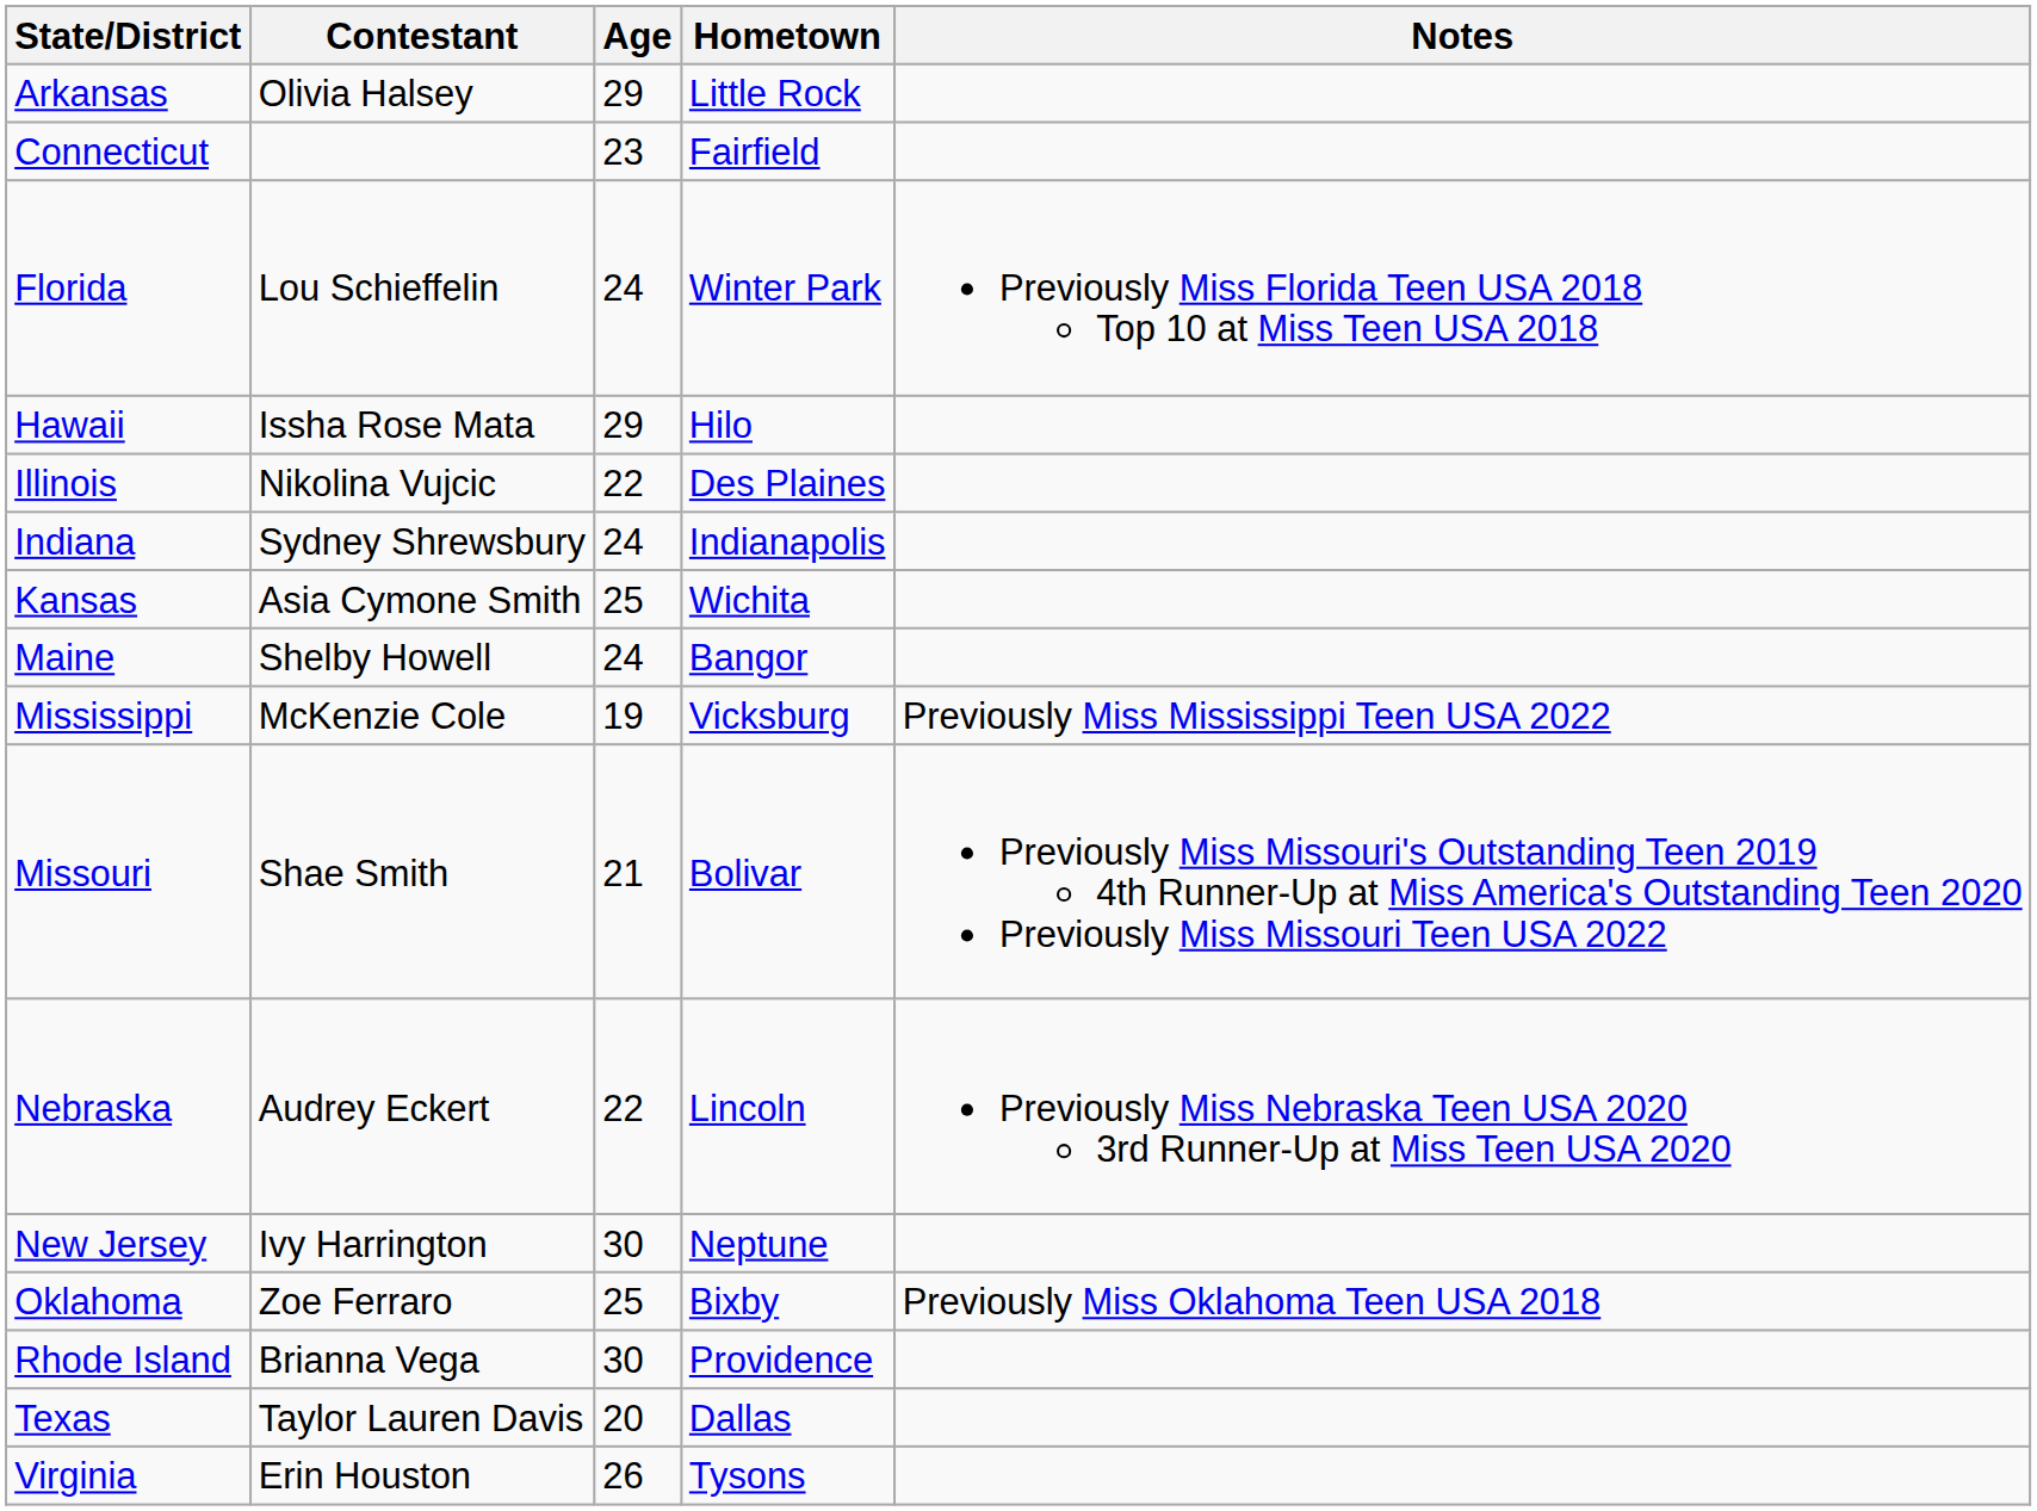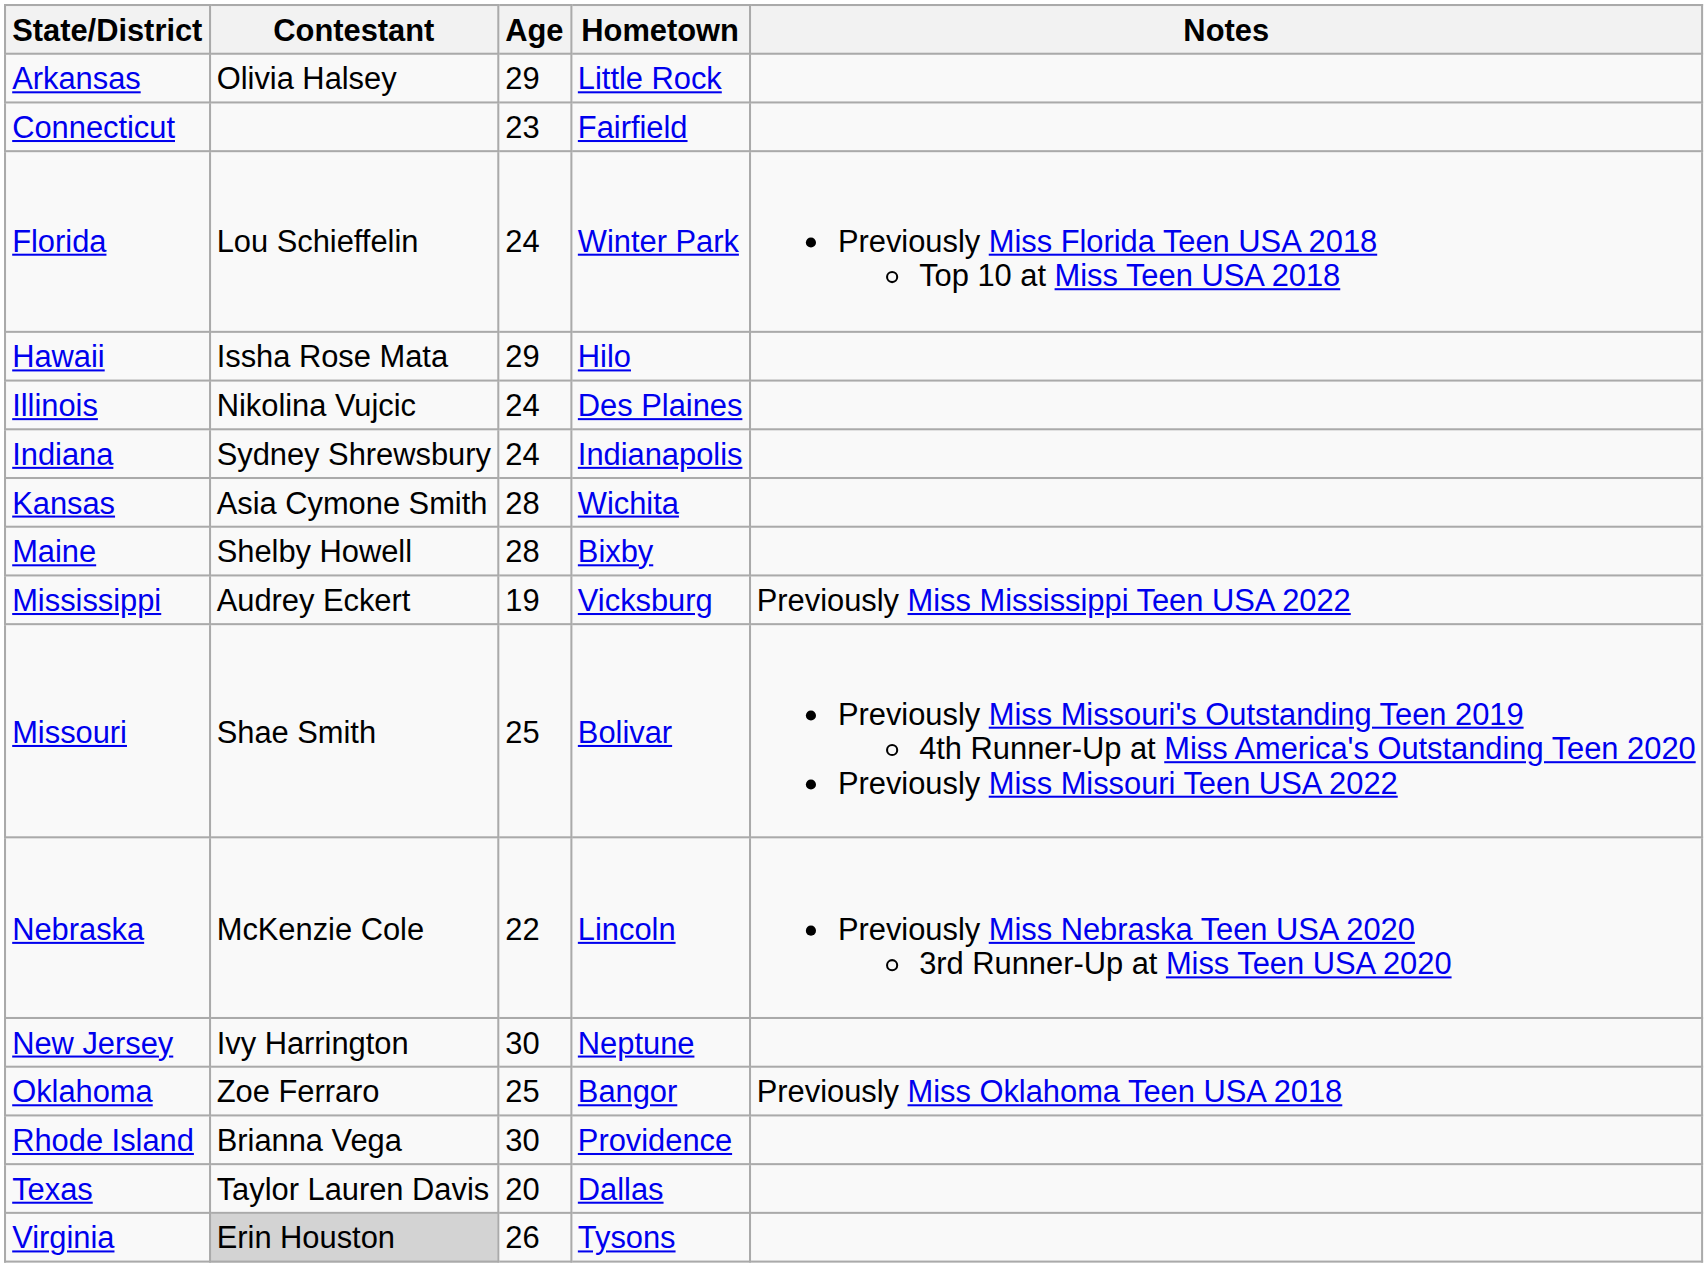 <table class="wikitable sortable" style="font-size: 95%;">
 <tr>
 <th>State/District</th>
 <th>Contestant</th>
 <th>Age</th>
 <th>Hometown</th>
 <th>Notes</th>
 </tr>
 <tr>
 <td><a href='#'>Arkansas</a></td>
 <td>Olivia Halsey</td>
 <td>29</td>
 <td><a href='#'>Little Rock</a></td>
 <td></td>
 </tr>
 <tr>
 <td><a href='#'>Connecticut</a></td>
 <td></td>
 <td>23</td>
 <td><a href='#'>Fairfield</a></td>
 <td></td>
 </tr>
 <tr>
 <td><a href='#'>Florida</a></td>
 <td>Lou Schieffelin</td>
 <td>24</td>
 <td><a href='#'>Winter Park</a></td>
 <td><br><ul><li>Previously <a href='#'>Miss Florida Teen USA 2018</a><ul><li>Top 10 at <a href='#'>Miss Teen USA 2018</a></li></ul></li></ul></td>
 </tr>
 <tr>
 <td><a href='#'>Hawaii</a></td>
 <td>Issha Rose Mata</td>
 <td>29</td>
 <td><a href='#'>Hilo</a></td>
 <td></td>
 </tr>
 <tr>
 <td><a href='#'>Illinois</a></td>
 <td>Nikolina Vujcic</td>
-<td>22</td>
+<td>24</td>
 <td><a href='#'>Des Plaines</a></td>
 <td></td>
 </tr>
 <tr>
 <td><a href='#'>Indiana</a></td>
 <td>Sydney Shrewsbury</td>
 <td>24</td>
 <td><a href='#'>Indianapolis</a></td>
 <td></td>
 </tr>
 <tr>
 <td><a href='#'>Kansas</a></td>
 <td>Asia Cymone Smith</td>
-<td>25</td>
+<td>28</td>
 <td><a href='#'>Wichita</a></td>
 <td></td>
 </tr>
 <tr>
 <td><a href='#'>Maine</a></td>
 <td>Shelby Howell</td>
-<td>24</td>
-<td><a href='#'>Bangor</a></td>
+<td>28</td>
+<td><a href='#'>Bixby</a></td>
 <td></td>
 </tr>
 <tr>
 <td><a href='#'>Mississippi</a></td>
-<td>McKenzie Cole</td>
+<td>Audrey Eckert</td>
 <td>19</td>
 <td><a href='#'>Vicksburg</a></td>
 <td>Previously <a href='#'>Miss Mississippi Teen USA 2022</a></td>
 </tr>
 <tr>
 <td><a href='#'>Missouri</a></td>
 <td>Shae Smith</td>
-<td>21</td>
+<td>25</td>
 <td><a href='#'>Bolivar</a></td>
 <td><br><ul><li>Previously <a href='#'>Miss Missouri's Outstanding Teen 2019</a><ul><li>4th Runner-Up at <a href='#'>Miss America's Outstanding Teen 2020</a></li></ul></li><li>Previously <a href='#'>Miss Missouri Teen USA 2022</a></li></ul></td>
 </tr>
 <tr>
 <td><a href='#'>Nebraska</a></td>
-<td>Audrey Eckert</td>
+<td>McKenzie Cole</td>
 <td>22</td>
 <td><a href='#'>Lincoln</a></td>
 <td><br><ul><li>Previously <a href='#'>Miss Nebraska Teen USA 2020</a><ul><li>3rd Runner-Up at <a href='#'>Miss Teen USA 2020</a></li></ul></li></ul></td>
 </tr>
 <tr>
 <td><a href='#'>New Jersey</a></td>
 <td>Ivy Harrington</td>
 <td>30</td>
 <td><a href='#'>Neptune</a></td>
 <td></td>
 </tr>
 <tr>
 <td><a href='#'>Oklahoma</a></td>
 <td>Zoe Ferraro</td>
 <td>25</td>
-<td><a href='#'>Bixby</a></td>
+<td><a href='#'>Bangor</a></td>
 <td>Previously <a href='#'>Miss Oklahoma Teen USA 2018</a></td>
 </tr>
 <tr>
 <td><a href='#'>Rhode Island</a></td>
 <td>Brianna Vega</td>
 <td>30</td>
 <td><a href='#'>Providence</a></td>
 <td></td>
 </tr>
 <tr>
 <td><a href='#'>Texas</a></td>
 <td>Taylor Lauren Davis</td>
 <td>20</td>
 <td><a href='#'>Dallas</a></td>
 <td></td>
 </tr>
 <tr>
 <td><a href='#'>Virginia</a></td>
-<td>Erin Houston</td>
+<td style="background: lightgrey;">Erin Houston</td>
 <td>26</td>
 <td><a href='#'>Tysons</a></td>
 <td></td>
 </tr>
 </table>
